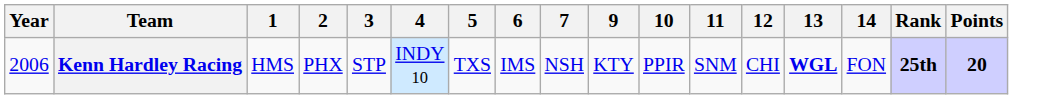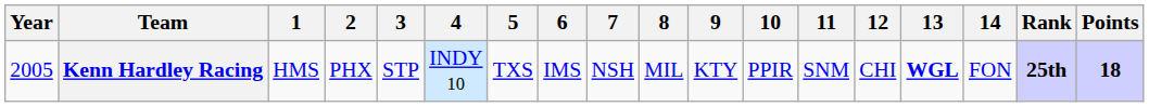 <table class="wikitable" style="text-align:center; font-size:90%">
 <tr>
 <th>Year</th>
 <th>Team</th>
 <th>1</th>
 <th>2</th>
 <th>3</th>
 <th>4</th>
 <th>5</th>
 <th>6</th>
 <th>7</th>
+<th>8</th>
 <th>9</th>
 <th>10</th>
 <th>11</th>
 <th>12</th>
 <th>13</th>
 <th>14</th>
 <th>Rank</th>
 <th>Points</th>
 </tr>
 <tr>
-<td><a href='#'>2006</a></td>
+<td><a href='#'>2005</a></td>
 <th><a href='#'>Kenn Hardley Racing</a></th>
 <td><a href='#'>HMS</a></td>
 <td><a href='#'>PHX</a></td>
 <td><a href='#'>STP</a></td>
 <td style="background:#CFEAFF;"><a href='#'>INDY</a><br><small>10</small></td>
 <td><a href='#'>TXS</a></td>
 <td><a href='#'>IMS</a></td>
 <td><a href='#'>NSH</a></td>
+<td><a href='#'>MIL</a></td>
 <td><a href='#'>KTY</a></td>
 <td><a href='#'>PPIR</a></td>
 <td><a href='#'>SNM</a></td>
 <td><a href='#'>CHI</a></td>
 <td><strong><a href='#'>WGL</a></strong></td>
 <td><a href='#'>FON</a></td>
 <td style="background:#CFCFFF;"><strong>25th</strong></td>
-<td style="background:#CFCFFF;"><strong>20</strong></td>
+<td style="background:#CFCFFF;"><strong>18</strong></td>
 </tr>
 </table>
